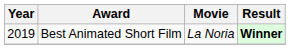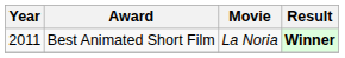 <table class=wikitable>
 <tr>
 <th>Year</th>
 <th>Award</th>
 <th>Movie</th>
 <th>Result</th>
 </tr>
 <tr>
-<td>2019</td>
+<td>2011</td>
 <td>Best Animated Short Film</td>
 <td><em>La Noria</em></td>
 <td style="background: #ddffdd"><strong>Winner</strong></td>
 </tr>
 <tr>
 </tr>
 </table>
